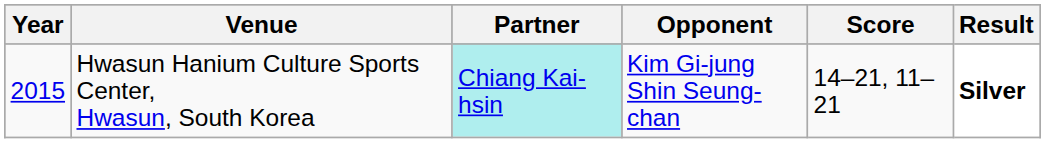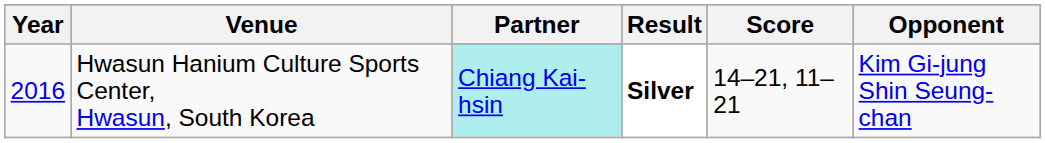 <table class="sortable wikitable" style="font-size: 90%;">
 <tr>
 <th>Year</th>
 <th>Venue</th>
 <th>Partner</th>
+<th>Result</th>
+<th>Score</th>
 <th>Opponent</th>
-<th>Score</th>
-<th>Result</th>
 </tr>
 <tr>
-<td align="center"><a href='#'>2015</a></td>
+<td align="center"><a href='#'>2016</a></td>
 <td align="left">Hwasun Hanium Culture Sports Center,<br><a href='#'>Hwasun</a>, South Korea</td>
 <td align="left" style="background: paleturquoise;"> <a href='#'>Chiang Kai-hsin</a></td>
+<td style="text-align:left; background:white"> <strong>Silver</strong></td>
+<td align="left">14–21, 11–21</td>
 <td align="left"> <a href='#'>Kim Gi-jung</a><br> <a href='#'>Shin Seung-chan</a></td>
-<td align="left">14–21, 11–21</td>
-<td style="text-align:left; background:white"> <strong>Silver</strong></td>
 </tr>
 </table>
